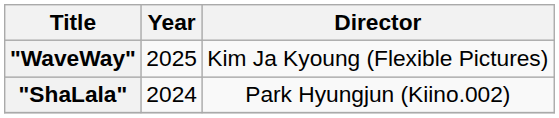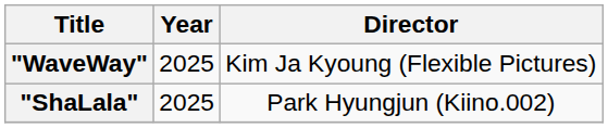 <table class="wikitable plainrowheaders" style="text-align:center; table-layout:fixed; margin-right:0">
 <tr>
 <th>Title</th>
 <th>Year</th>
 <th>Director</th>
 </tr>
 <tr>
 <th scope="row">"WaveWay"</th>
 <td>2025</td>
 <td>Kim Ja Kyoung (Flexible Pictures)</td>
 </tr>
 <tr>
 <th scope="row">"ShaLala"</th>
-<td>2024</td>
+<td>2025</td>
 <td>Park Hyungjun (Kiino.002)</td>
 </tr>
 <tr>
 </tr>
 </table>
